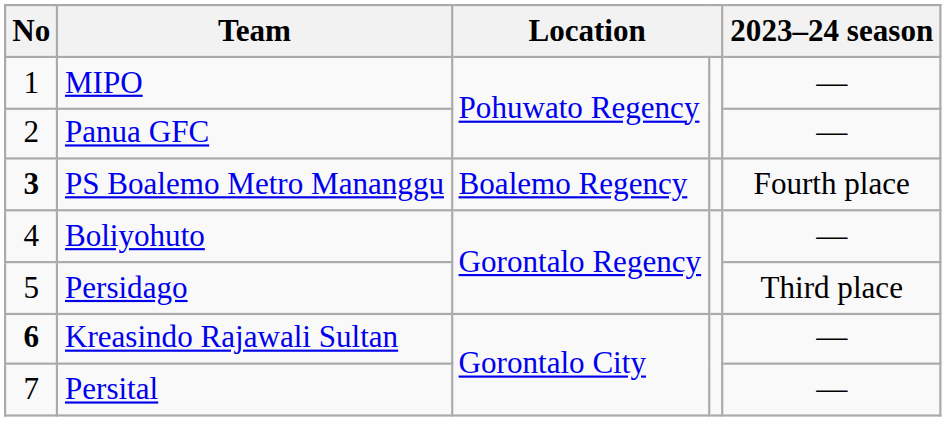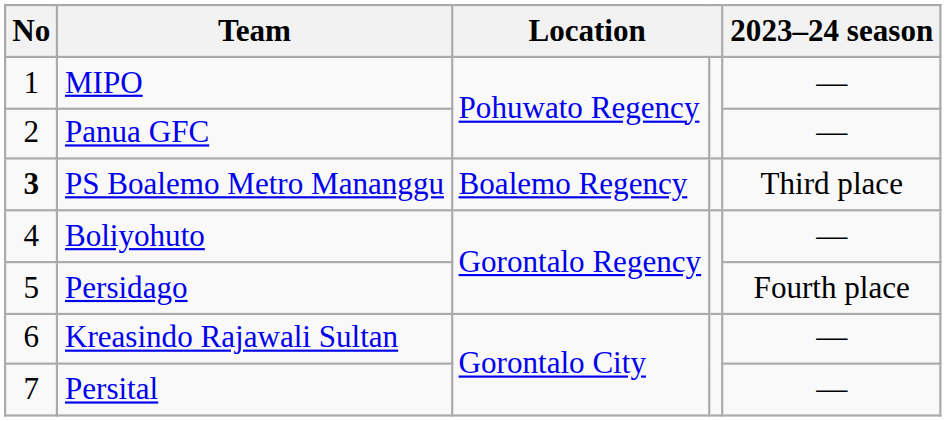 <table class="wikitable sortable" style="font-size:90%;">
 <tr>
 <th>No</th>
 <th>Team</th>
 <th colspan="2">Location</th>
 <th>2023–24 season</th>
 </tr>
 <tr>
 <td align="center">1</td>
 <td><a href='#'>MIPO</a></td>
 <td rowspan="2"><a href='#'>Pohuwato Regency</a></td>
 <td rowspan="2"></td>
 <td align=center>—</td>
 </tr>
 <tr>
 <td align="center">2</td>
 <td><a href='#'>Panua GFC</a></td>
 <td align=center>—</td>
 </tr>
 <tr>
 <td align="center"><strong>3</strong></td>
 <td><a href='#'>PS Boalemo Metro Mananggu</a></td>
 <td><a href='#'>Boalemo Regency</a></td>
 <td></td>
-<td align=center>Fourth place</td>
+<td align=center>Third place</td>
 </tr>
 <tr>
 <td align="center">4</td>
 <td><a href='#'>Boliyohuto</a></td>
 <td rowspan="2"><a href='#'>Gorontalo Regency</a></td>
 <td rowspan="2"></td>
 <td align=center>—</td>
 </tr>
 <tr>
 <td align="center">5</td>
 <td><a href='#'>Persidago</a></td>
-<td align=center>Third place</td>
+<td align=center>Fourth place</td>
 </tr>
 <tr>
-<td align="center"><strong>6</strong></td>
+<td align="center">6</td>
 <td><a href='#'>Kreasindo Rajawali Sultan</a></td>
 <td rowspan="4"><a href='#'>Gorontalo City</a></td>
 <td rowspan="4"></td>
 <td align=center>—</td>
 </tr>
 <tr>
 <td align="center">7</td>
 <td><a href='#'>Persital</a></td>
 <td align=center>—</td>
 </tr>
 </table>
